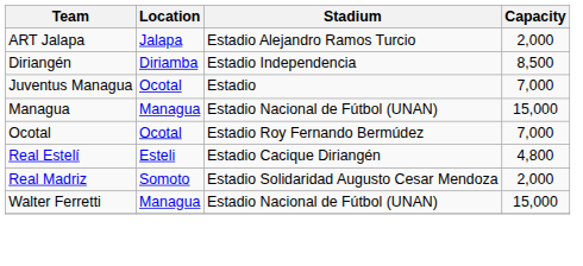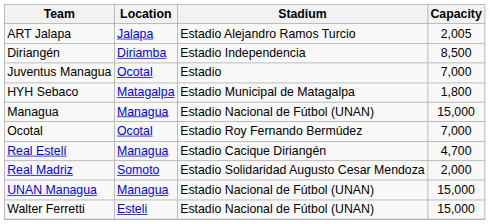 <table class="wikitable sortable" style="text-align: left;">
 <tr>
 <th>Team</th>
 <th>Location</th>
 <th>Stadium</th>
 <th>Capacity</th>
 </tr>
 <tr>
 <td>ART Jalapa</td>
 <td><a href='#'>Jalapa</a></td>
 <td>Estadio Alejandro Ramos Turcio</td>
-<td align=center>2,000</td>
+<td align=center>2,005</td>
 </tr>
 <tr>
 <td>Diriangén</td>
 <td><a href='#'>Diriamba</a></td>
 <td>Estadio Independencia</td>
 <td align=center>8,500</td>
 </tr>
 <tr>
 <td>Juventus Managua</td>
 <td><a href='#'>Ocotal</a></td>
 <td>Estadio</td>
 <td align=center>7,000</td>
+</tr>
+<tr>
+<td>HYH Sebaco</td>
+<td><a href='#'>Matagalpa</a></td>
+<td>Estadio Municipal de Matagalpa</td>
+<td align=center>1,800</td>
 </tr>
 <tr>
 <td>Managua</td>
 <td><a href='#'>Managua</a></td>
 <td>Estadio Nacional de Fútbol (UNAN)</td>
 <td align=center>15,000</td>
 </tr>
 <tr>
 <td>Ocotal</td>
 <td><a href='#'>Ocotal</a></td>
 <td>Estadio Roy Fernando Bermúdez</td>
 <td align=center>7,000</td>
 </tr>
 <tr>
 <td><a href='#'>Real Estelí</a></td>
-<td><a href='#'>Esteli</a></td>
+<td><a href='#'>Managua</a></td>
 <td>Estadio Cacique Diriangén</td>
-<td align=center>4,800</td>
+<td align=center>4,700</td>
 </tr>
 <tr>
 <td><a href='#'>Real Madriz</a></td>
 <td><a href='#'>Somoto</a></td>
 <td>Estadio Solidaridad Augusto Cesar Mendoza</td>
 <td align=center>2,000</td>
 </tr>
 <tr>
+<td><a href='#'>UNAN Managua</a></td>
+<td><a href='#'>Managua</a></td>
+<td>Estadio Nacional de Fútbol (UNAN)</td>
+<td align=center>15,000</td>
+</tr>
+<tr>
 <td>Walter Ferretti</td>
-<td><a href='#'>Managua</a></td>
+<td><a href='#'>Esteli</a></td>
 <td>Estadio Nacional de Fútbol (UNAN)</td>
 <td align=center>15,000</td>
 </tr>
 <tr>
 </tr>
 </table>
